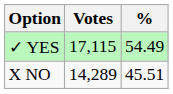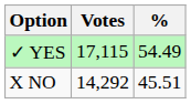 <table class="wikitable">
 <tr>
 <th>Option</th>
 <th>Votes</th>
 <th>%</th>
 </tr>
 <tr>
 <td style=background:#bbf8be>✓ YES</td>
 <td style=background:#bbf8be>17,115</td>
 <td style=background:#bbf8be>54.49</td>
 </tr>
 <tr>
 <td>X NO</td>
-<td>14,289</td>
+<td>14,292</td>
 <td>45.51</td>
 </tr>
 </table>
